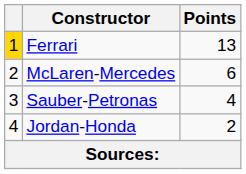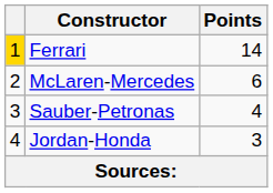 <table class="wikitable" style="font-size: 85%;">
 <tr>
 <th scope="col"></th>
 <th scope="col">Constructor</th>
 <th scope="col">Points</th>
 </tr>
 <tr>
 <td align="center" style="background: gold;">1</td>
 <td> <a href='#'>Ferrari</a></td>
-<td align="right">13</td>
+<td align="right">14</td>
 </tr>
 <tr>
 <td align="center">2</td>
 <td> <a href='#'>McLaren</a>-<a href='#'>Mercedes</a></td>
 <td align="right">6</td>
 </tr>
 <tr>
 <td align="center">3</td>
 <td> <a href='#'>Sauber</a>-<a href='#'>Petronas</a></td>
 <td align="right">4</td>
 </tr>
 <tr>
 <td align="center">4</td>
 <td> <a href='#'>Jordan</a>-<a href='#'>Honda</a></td>
-<td align="right">2</td>
+<td align="right">3</td>
 </tr>
 <tr>
 <th colspan=3>Sources:</th>
 </tr>
 </table>
